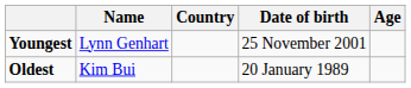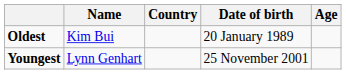 <table class="wikitable">
 <tr>
 <th></th>
 <th><strong>Name</strong></th>
 <th><strong>Country</strong></th>
 <th><strong>Date of birth</strong></th>
 <th><strong>Age</strong></th>
 </tr>
 <tr>
+<td><strong>Oldest</strong></td>
+<td><a href='#'>Kim Bui</a></td>
+<td></td>
+<td>20 January 1989</td>
+<td></td>
+</tr>
+<tr>
 <td><strong>Youngest</strong></td>
 <td><a href='#'>Lynn Genhart</a></td>
 <td></td>
 <td>25 November 2001</td>
 <td></td>
 </tr>
-<tr>
-<td><strong>Oldest</strong></td>
-<td><a href='#'>Kim Bui</a></td>
-<td></td>
-<td>20 January 1989</td>
-<td></td>
-</tr>
 </table>
